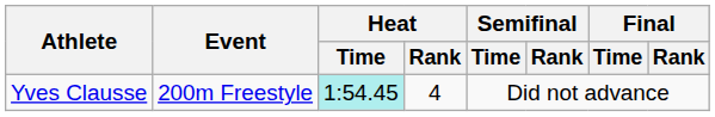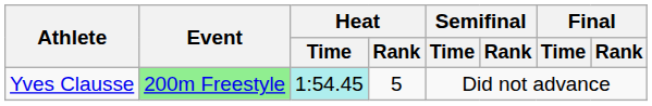 <table class="wikitable" style="font-size:90%">
 <tr>
 <th rowspan="2">Athlete</th>
 <th rowspan="2">Event</th>
 <th colspan="2">Heat</th>
 <th colspan="2">Semifinal</th>
 <th colspan="2">Final</th>
 </tr>
 <tr style="font-size:95%">
 <th>Time</th>
 <th>Rank</th>
 <th>Time</th>
 <th>Rank</th>
 <th>Time</th>
 <th>Rank</th>
 </tr>
 <tr align="center">
 <td align="left"><a href='#'>Yves Clausse</a></td>
-<td align="left"><a href='#'>200m Freestyle</a></td>
+<td align="left" style="background: lightgreen;"><a href='#'>200m Freestyle</a></td>
 <td style="background: paleturquoise;">1:54.45</td>
-<td>4</td>
+<td>5</td>
 <td colspan="4">Did not advance</td>
 </tr>
 </table>
